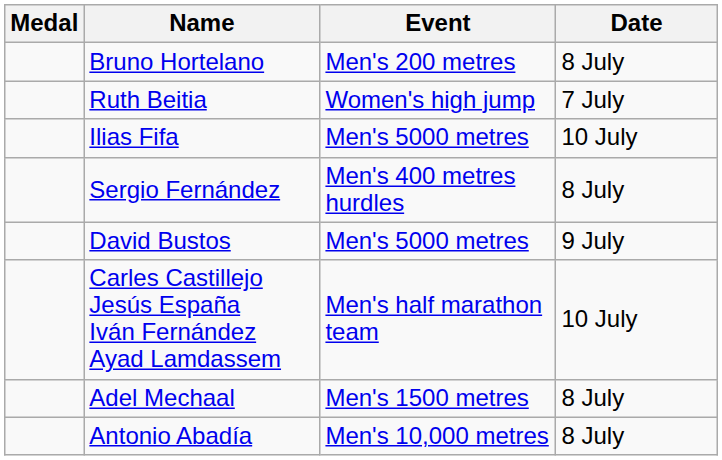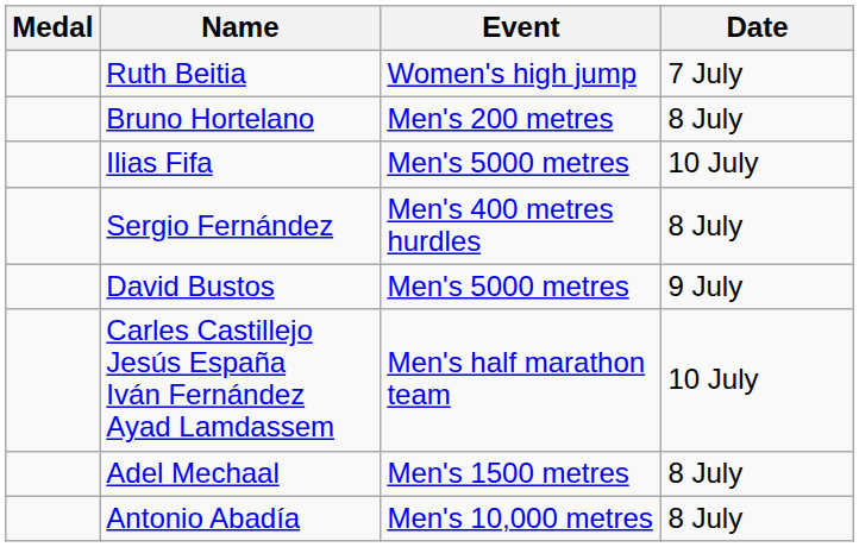 <table class="wikitable sortable" style="font-size:100%">
 <tr>
 <th>Medal</th>
 <th width=150>Name</th>
 <th width=150>Event</th>
 <th width=100>Date</th>
 </tr>
 <tr>
 <td></td>
+<td><a href='#'>Ruth Beitia</a></td>
+<td><a href='#'>Women's high jump</a></td>
+<td>7 July</td>
+</tr>
+<tr>
+<td></td>
 <td><a href='#'>Bruno Hortelano</a></td>
 <td><a href='#'>Men's 200 metres</a></td>
 <td>8 July</td>
-</tr>
-<tr>
-<td></td>
-<td><a href='#'>Ruth Beitia</a></td>
-<td><a href='#'>Women's high jump</a></td>
-<td>7 July</td>
 </tr>
 <tr>
 <td></td>
 <td><a href='#'>Ilias Fifa</a></td>
 <td><a href='#'>Men's 5000 metres</a></td>
 <td>10 July</td>
 </tr>
 <tr>
 <td></td>
 <td><a href='#'>Sergio Fernández</a></td>
 <td><a href='#'>Men's 400 metres hurdles</a></td>
 <td>8 July</td>
 </tr>
 <tr>
 <td></td>
 <td><a href='#'>David Bustos</a></td>
 <td><a href='#'>Men's 5000 metres</a></td>
 <td>9 July</td>
 </tr>
 <tr>
 <td></td>
 <td><a href='#'>Carles Castillejo</a><br><a href='#'>Jesús España</a><br><a href='#'>Iván Fernández</a><br><a href='#'>Ayad Lamdassem</a></td>
 <td><a href='#'>Men's half marathon team</a></td>
 <td>10 July</td>
 </tr>
 <tr>
 <td></td>
 <td><a href='#'>Adel Mechaal</a></td>
 <td><a href='#'>Men's 1500 metres</a></td>
 <td>8 July</td>
 </tr>
 <tr>
 <td></td>
 <td><a href='#'>Antonio Abadía</a></td>
 <td><a href='#'>Men's 10,000 metres</a></td>
 <td>8 July</td>
 </tr>
 </table>
